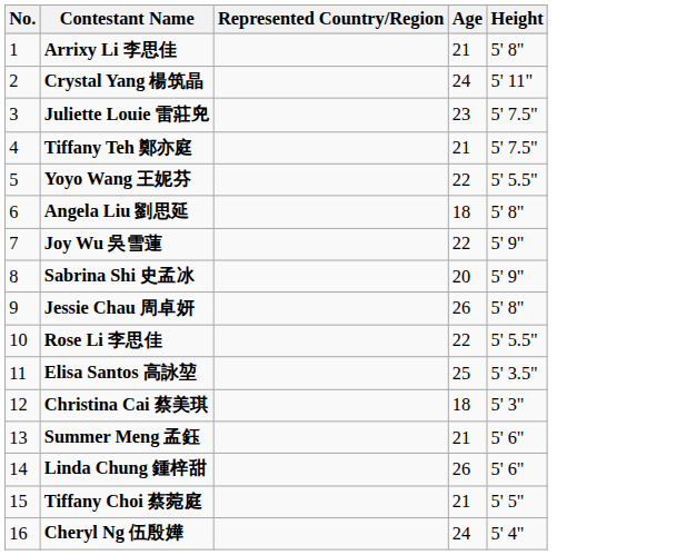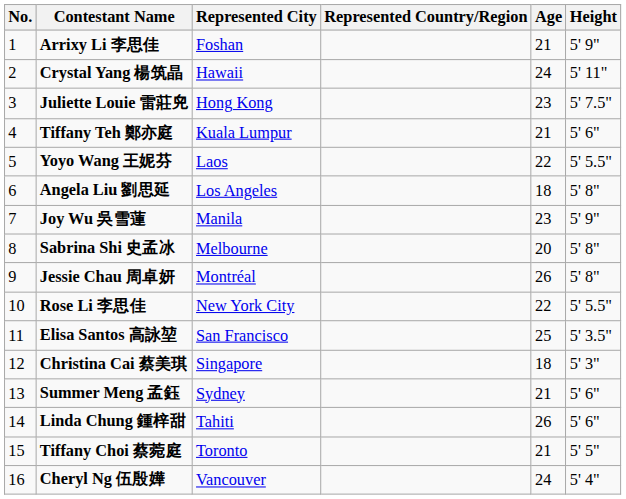 <table class="sortable wikitable">
 <tr style="background:#ccc;">
 <th>No.</th>
 <th>Contestant Name</th>
+<th>Represented City</th>
 <th>Represented Country/Region</th>
 <th>Age</th>
 <th>Height</th>
 </tr>
 <tr>
 <td>1</td>
 <td><strong>Arrixy Li 李思佳</strong></td>
+<td><a href='#'>Foshan</a></td>
 <td></td>
 <td>21</td>
-<td>5' 8"</td>
+<td>5' 9"</td>
 </tr>
 <tr>
 <td>2</td>
 <td><strong>Crystal Yang 楊筑晶</strong></td>
+<td><a href='#'>Hawaii</a></td>
 <td></td>
 <td>24</td>
 <td>5' 11"</td>
 </tr>
 <tr>
 <td>3</td>
 <td><strong>Juliette Louie 雷莊𠒇</strong></td>
+<td><a href='#'>Hong Kong</a></td>
 <td></td>
 <td>23</td>
 <td>5' 7.5"</td>
 </tr>
 <tr>
 <td>4</td>
 <td><strong>Tiffany Teh 鄭亦庭</strong></td>
+<td><a href='#'>Kuala Lumpur</a></td>
 <td></td>
 <td>21</td>
-<td>5' 7.5"</td>
+<td>5' 6"</td>
 </tr>
 <tr>
 <td>5</td>
 <td><strong>Yoyo Wang 王妮芬</strong></td>
+<td><a href='#'>Laos</a></td>
 <td></td>
 <td>22</td>
 <td>5' 5.5"</td>
 </tr>
 <tr>
 <td>6</td>
 <td><strong>Angela Liu 劉思延</strong></td>
+<td><a href='#'>Los Angeles</a></td>
 <td></td>
 <td>18</td>
 <td>5' 8"</td>
 </tr>
 <tr>
 <td>7</td>
 <td><strong>Joy Wu 吳雪蓮</strong></td>
+<td><a href='#'>Manila</a></td>
 <td></td>
-<td>22</td>
+<td>23</td>
 <td>5' 9"</td>
 </tr>
 <tr>
 <td>8</td>
 <td><strong>Sabrina Shi 史孟冰</strong></td>
+<td><a href='#'>Melbourne</a></td>
 <td></td>
 <td>20</td>
-<td>5' 9"</td>
+<td>5' 8"</td>
 </tr>
 <tr>
 <td>9</td>
 <td><strong>Jessie Chau 周卓妍</strong></td>
+<td><a href='#'>Montréal</a></td>
 <td></td>
 <td>26</td>
 <td>5' 8"</td>
 </tr>
 <tr>
 <td>10</td>
 <td><strong>Rose Li 李思佳</strong></td>
+<td><a href='#'>New York City</a></td>
 <td></td>
 <td>22</td>
 <td>5' 5.5"</td>
 </tr>
 <tr>
 <td>11</td>
 <td><strong>Elisa Santos 高詠堃</strong></td>
+<td><a href='#'>San Francisco</a></td>
 <td></td>
 <td>25</td>
 <td>5' 3.5"</td>
 </tr>
 <tr>
 <td>12</td>
 <td><strong>Christina Cai 蔡美琪</strong></td>
+<td><a href='#'>Singapore</a></td>
 <td></td>
 <td>18</td>
 <td>5' 3"</td>
 </tr>
 <tr>
 <td>13</td>
 <td><strong>Summer Meng 孟鈺</strong></td>
+<td><a href='#'>Sydney</a></td>
 <td></td>
 <td>21</td>
 <td>5' 6"</td>
 </tr>
 <tr>
 <td>14</td>
 <td><strong>Linda Chung 鍾梓甜</strong></td>
+<td><a href='#'>Tahiti</a></td>
 <td></td>
 <td>26</td>
 <td>5' 6"</td>
 </tr>
 <tr>
 <td>15</td>
 <td><strong>Tiffany Choi 蔡菀庭</strong></td>
+<td><a href='#'>Toronto</a></td>
 <td></td>
 <td>21</td>
 <td>5' 5"</td>
 </tr>
 <tr>
 <td>16</td>
 <td><strong>Cheryl Ng 伍殷嬅</strong></td>
+<td><a href='#'>Vancouver</a></td>
 <td></td>
 <td>24</td>
 <td>5' 4"</td>
 </tr>
 </table>
